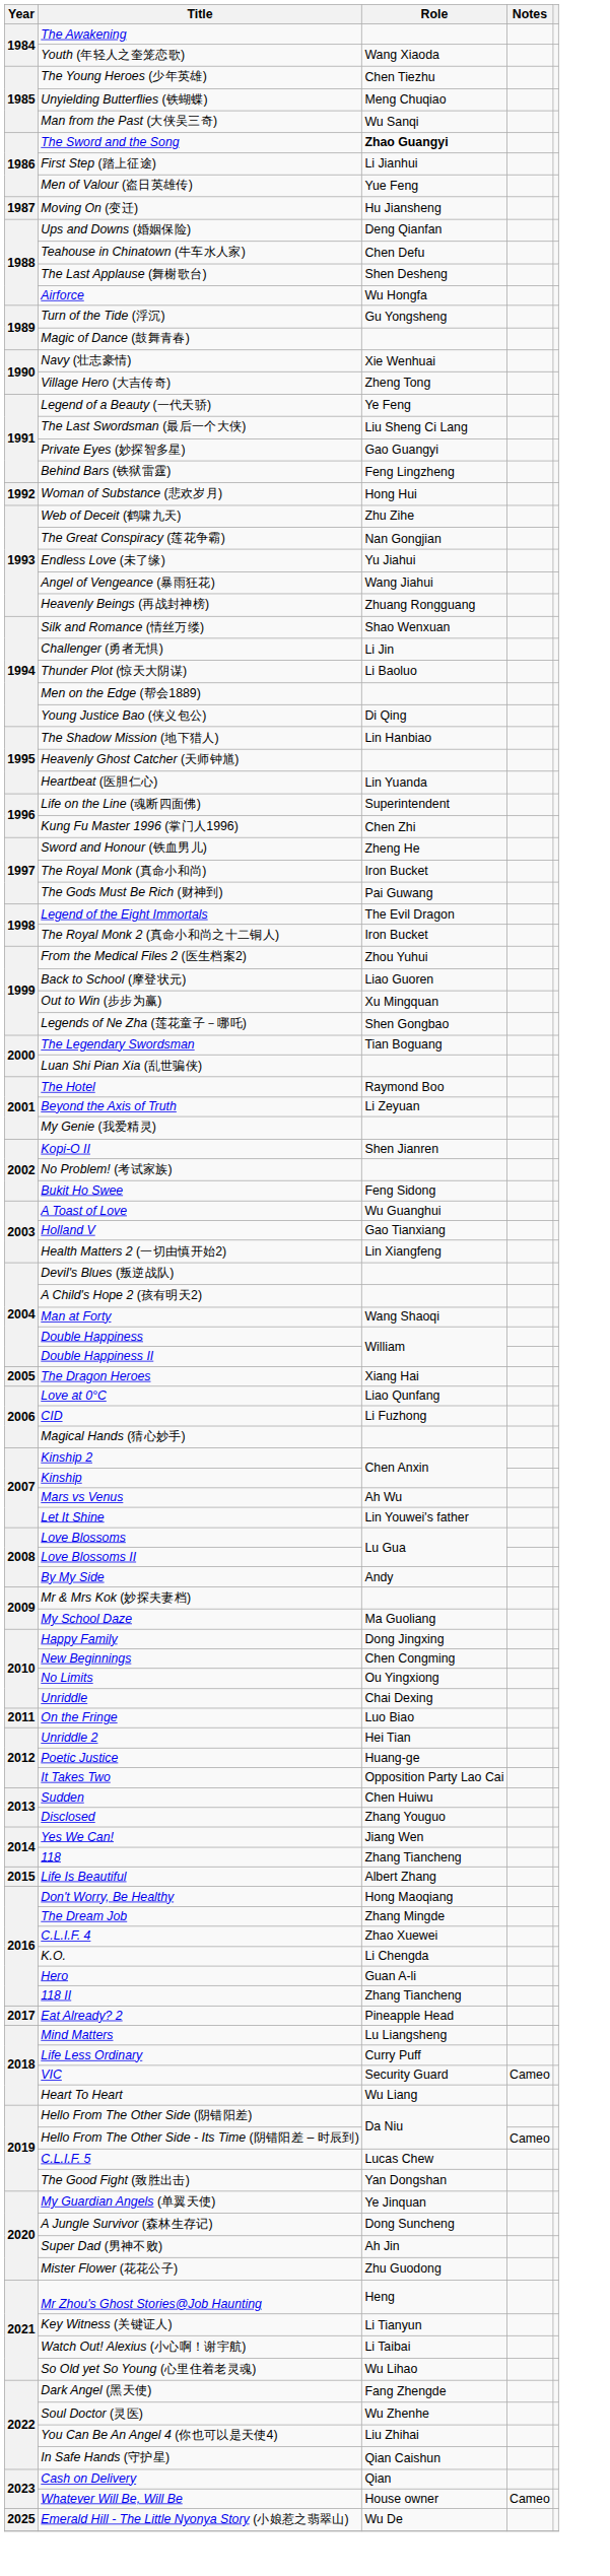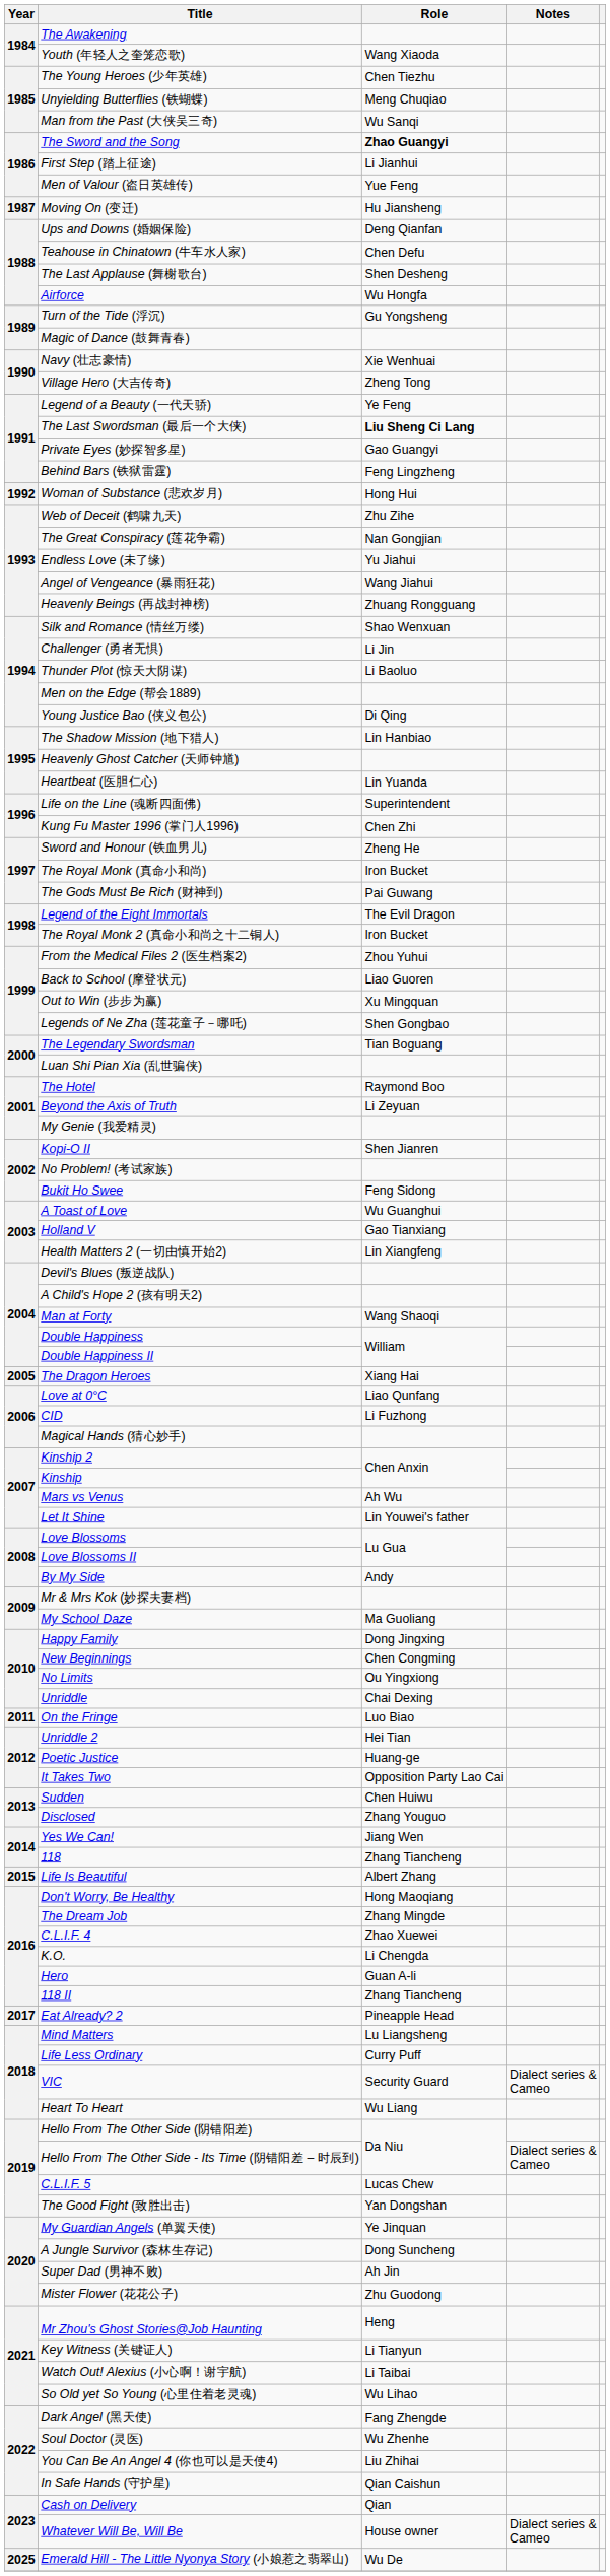 <table class="wikitable sortable plainrowheaders">
 <tr>
 <th scope="col">Year</th>
 <th scope="col">Title</th>
 <th scope="col">Role</th>
 <th scope="col" class="unsortable">Notes</th>
 <th scope="col" class="unsortable"></th>
 </tr>
 <tr>
 <th scope="row" rowspan="2">1984</th>
 <td><em><a href='#'>The Awakening</a></em></td>
 <td></td>
 <td></td>
 <td></td>
 </tr>
 <tr>
 <td><em>Youth</em> (年轻人之奎笼恋歌)</td>
 <td>Wang Xiaoda</td>
 <td></td>
 <td></td>
 </tr>
 <tr>
 <th scope="row" rowspan="3">1985</th>
 <td><em>The Young Heroes</em> (少年英雄)</td>
 <td>Chen Tiezhu</td>
 <td></td>
 <td></td>
 </tr>
 <tr>
 <td><em>Unyielding Butterflies</em> (铁蝴蝶)</td>
 <td>Meng Chuqiao</td>
 <td></td>
 <td></td>
 </tr>
 <tr>
 <td><em>Man from the Past</em> (大侠吴三奇)</td>
 <td>Wu Sanqi</td>
 <td></td>
 <td></td>
 </tr>
 <tr>
 <th scope="row" rowspan="3">1986</th>
 <td><em><a href='#'>The Sword and the Song</a></em></td>
 <td><strong>Zhao Guangyi</strong></td>
 <td></td>
 <td></td>
 </tr>
 <tr>
 <td><em>First Step</em> (踏上征途)</td>
 <td>Li Jianhui</td>
 <td></td>
 <td></td>
 </tr>
 <tr>
 <td><em>Men of Valour</em> (盗日英雄传)</td>
 <td>Yue Feng</td>
 <td></td>
 <td></td>
 </tr>
 <tr>
 <th scope="row">1987</th>
 <td><em>Moving On</em> (变迁)</td>
 <td>Hu Jiansheng</td>
 <td></td>
 <td></td>
 </tr>
 <tr>
 <th scope="row" rowspan="4">1988</th>
 <td><em>Ups and Downs</em> (婚姻保险)</td>
 <td>Deng Qianfan</td>
 <td></td>
 <td></td>
 </tr>
 <tr>
 <td><em>Teahouse in Chinatown</em> (牛车水人家)</td>
 <td>Chen Defu</td>
 <td></td>
 <td></td>
 </tr>
 <tr>
 <td><em>The Last Applause</em> (舞榭歌台)</td>
 <td>Shen Desheng</td>
 <td></td>
 <td></td>
 </tr>
 <tr>
 <td><em><a href='#'>Airforce</a></em></td>
 <td>Wu Hongfa</td>
 <td></td>
 <td></td>
 </tr>
 <tr>
 <th scope="row" rowspan="2">1989</th>
 <td><em>Turn of the Tide</em> (浮沉)</td>
 <td>Gu Yongsheng</td>
 <td></td>
 <td></td>
 </tr>
 <tr>
 <td><em>Magic of Dance</em> (鼓舞青春)</td>
 <td></td>
 <td></td>
 <td></td>
 </tr>
 <tr>
 <th scope="row" rowspan="2">1990</th>
 <td><em>Navy</em> (壮志豪情)</td>
 <td>Xie Wenhuai</td>
 <td></td>
 <td></td>
 </tr>
 <tr>
 <td><em>Village Hero</em> (大吉传奇)</td>
 <td>Zheng Tong</td>
 <td></td>
 <td></td>
 </tr>
 <tr>
 <th scope="row" rowspan="4">1991</th>
 <td><em>Legend of a Beauty</em> (一代天骄)</td>
 <td>Ye Feng</td>
 <td></td>
 <td></td>
 </tr>
 <tr>
 <td><em>The Last Swordsman</em> (最后一个大侠)</td>
-<td>Liu Sheng Ci Lang</td>
+<td><strong>Liu Sheng Ci Lang</strong></td>
 <td></td>
 <td></td>
 </tr>
 <tr>
 <td><em>Private Eyes</em> (妙探智多星)</td>
 <td>Gao Guangyi</td>
 <td></td>
 <td></td>
 </tr>
 <tr>
 <td><em>Behind Bars</em> (铁狱雷霆)</td>
 <td>Feng Lingzheng</td>
 <td></td>
 <td></td>
 </tr>
 <tr>
 <th scope="row">1992</th>
 <td><em>Woman of Substance</em> (悲欢岁月)</td>
 <td>Hong Hui</td>
 <td></td>
 <td></td>
 </tr>
 <tr>
 <th scope="row" rowspan="5">1993</th>
 <td><em>Web of Deceit</em> (鹤啸九天)</td>
 <td>Zhu Zihe</td>
 <td></td>
 <td></td>
 </tr>
 <tr>
 <td><em>The Great Conspiracy</em> (莲花争霸)</td>
 <td>Nan Gongjian</td>
 <td></td>
 <td></td>
 </tr>
 <tr>
 <td><em>Endless Love</em> (未了缘)</td>
 <td>Yu Jiahui</td>
 <td></td>
 <td></td>
 </tr>
 <tr>
 <td><em>Angel of Vengeance</em> (暴雨狂花)</td>
 <td>Wang Jiahui</td>
 <td></td>
 <td></td>
 </tr>
 <tr>
 <td><em>Heavenly Beings</em> (再战封神榜)</td>
 <td>Zhuang Rongguang</td>
 <td></td>
 <td></td>
 </tr>
 <tr>
 <th scope="row" rowspan="5">1994</th>
 <td><em>Silk and Romance</em> (情丝万缕)</td>
 <td>Shao Wenxuan</td>
 <td></td>
 <td></td>
 </tr>
 <tr>
 <td><em>Challenger</em> (勇者无惧)</td>
 <td>Li Jin</td>
 <td></td>
 <td></td>
 </tr>
 <tr>
 <td><em>Thunder Plot</em> (惊天大阴谋)</td>
 <td>Li Baoluo</td>
 <td></td>
 <td></td>
 </tr>
 <tr>
 <td><em>Men on the Edge</em> (帮会1889)</td>
 <td></td>
 <td></td>
 <td></td>
 </tr>
 <tr>
 <td><em>Young Justice Bao</em> (侠义包公)</td>
 <td>Di Qing</td>
 <td></td>
 <td></td>
 </tr>
 <tr>
 <th scope="row" rowspan="3">1995</th>
 <td><em>The Shadow Mission</em> (地下猎人)</td>
 <td>Lin Hanbiao</td>
 <td></td>
 <td></td>
 </tr>
 <tr>
 <td><em>Heavenly Ghost Catcher</em> (天师钟馗)</td>
 <td></td>
 <td></td>
 <td></td>
 </tr>
 <tr>
 <td><em>Heartbeat</em> (医胆仁心)</td>
 <td>Lin Yuanda</td>
 <td></td>
 <td></td>
 </tr>
 <tr>
 <th scope="row" rowspan="2">1996</th>
 <td><em>Life on the Line</em> (魂断四面佛)</td>
 <td>Superintendent</td>
 <td></td>
 <td></td>
 </tr>
 <tr>
 <td><em>Kung Fu Master 1996</em> (掌门人1996)</td>
 <td>Chen Zhi</td>
 <td></td>
 <td></td>
 </tr>
 <tr>
 <th scope="row" rowspan="3">1997</th>
 <td><em>Sword and Honour</em> (铁血男儿)</td>
 <td>Zheng He</td>
 <td></td>
 <td></td>
 </tr>
 <tr>
 <td><em>The Royal Monk</em> (真命小和尚)</td>
 <td>Iron Bucket</td>
 <td></td>
 <td></td>
 </tr>
 <tr>
 <td><em>The Gods Must Be Rich</em> (财神到)</td>
 <td>Pai Guwang</td>
 <td></td>
 <td></td>
 </tr>
 <tr>
 <th scope="row" rowspan="2">1998</th>
 <td><em><a href='#'>Legend of the Eight Immortals</a></em></td>
 <td>The Evil Dragon</td>
 <td></td>
 <td></td>
 </tr>
 <tr>
 <td><em>The Royal Monk 2</em> (真命小和尚之十二铜人)</td>
 <td>Iron Bucket</td>
 <td></td>
 <td></td>
 </tr>
 <tr>
 <th scope="row" rowspan="4">1999</th>
 <td><em>From the Medical Files 2</em> (医生档案2)</td>
 <td>Zhou Yuhui</td>
 <td></td>
 <td></td>
 </tr>
 <tr>
 <td><em>Back to School</em> (摩登状元)</td>
 <td>Liao Guoren</td>
 <td></td>
 <td></td>
 </tr>
 <tr>
 <td><em>Out to Win</em> (步步为赢)</td>
 <td>Xu Mingquan</td>
 <td></td>
 <td></td>
 </tr>
 <tr>
 <td><em>Legends of Ne Zha</em> (莲花童子－哪吒)</td>
 <td>Shen Gongbao</td>
 <td></td>
 <td></td>
 </tr>
 <tr>
 <th scope="row" rowspan="2">2000</th>
 <td><em><a href='#'>The Legendary Swordsman</a></em></td>
 <td>Tian Boguang</td>
 <td></td>
 <td></td>
 </tr>
 <tr>
 <td><em>Luan Shi Pian Xia</em> (乱世骗侠)</td>
 <td></td>
 <td></td>
 <td></td>
 </tr>
 <tr>
 <th scope="row" rowspan="3">2001</th>
 <td><em><a href='#'>The Hotel</a></em></td>
 <td>Raymond Boo</td>
 <td></td>
 <td></td>
 </tr>
 <tr>
 <td><em><a href='#'>Beyond the Axis of Truth</a></em></td>
 <td>Li Zeyuan</td>
 <td></td>
 <td></td>
 </tr>
 <tr>
 <td><em>My Genie</em> (我爱精灵)</td>
 <td></td>
 <td></td>
 <td></td>
 </tr>
 <tr>
 <th scope="row" rowspan="3">2002</th>
 <td><em><a href='#'>Kopi-O II</a></em></td>
 <td>Shen Jianren</td>
 <td></td>
 <td></td>
 </tr>
 <tr>
 <td><em>No Problem!</em> (考试家族)</td>
 <td></td>
 <td></td>
 <td></td>
 </tr>
 <tr>
 <td><em><a href='#'>Bukit Ho Swee</a></em></td>
 <td>Feng Sidong</td>
 <td></td>
 <td></td>
 </tr>
 <tr>
 <th scope="row" rowspan="3">2003</th>
 <td><em><a href='#'>A Toast of Love</a></em></td>
 <td>Wu Guanghui</td>
 <td></td>
 <td></td>
 </tr>
 <tr>
 <td><em><a href='#'>Holland V</a></em></td>
 <td>Gao Tianxiang</td>
 <td></td>
 <td></td>
 </tr>
 <tr>
 <td><em>Health Matters 2</em> (一切由慎开始2)</td>
 <td>Lin Xiangfeng</td>
 <td></td>
 <td></td>
 </tr>
 <tr>
 <th scope="row" rowspan="5">2004</th>
 <td><em>Devil's Blues</em> (叛逆战队)</td>
 <td></td>
 <td></td>
 <td></td>
 </tr>
 <tr>
 <td><em>A Child's Hope 2 </em> (孩有明天2)</td>
 <td></td>
 <td></td>
 <td></td>
 </tr>
 <tr>
 <td><em><a href='#'>Man at Forty</a></em></td>
 <td>Wang Shaoqi</td>
 <td></td>
 <td></td>
 </tr>
 <tr>
 <td><em><a href='#'>Double Happiness</a></em></td>
 <td rowspan="2">William</td>
 <td></td>
 <td></td>
 </tr>
 <tr>
 <td><em><a href='#'>Double Happiness II</a></em></td>
 <td></td>
 <td></td>
 </tr>
 <tr>
 <th scope="row">2005</th>
 <td><em><a href='#'>The Dragon Heroes</a></em></td>
 <td>Xiang Hai</td>
 <td></td>
 <td></td>
 </tr>
 <tr>
 <th scope="row" rowspan="3">2006</th>
 <td><em><a href='#'>Love at 0°C</a></em></td>
 <td>Liao Qunfang</td>
 <td></td>
 <td></td>
 </tr>
 <tr>
 <td><em><a href='#'>CID</a></em></td>
 <td>Li Fuzhong</td>
 <td></td>
 <td></td>
 </tr>
 <tr>
 <td><em>Magical Hands</em> (猜心妙手)</td>
 <td></td>
 <td></td>
 <td></td>
 </tr>
 <tr>
 <th scope="row" rowspan="4">2007</th>
 <td><em><a href='#'>Kinship 2</a></em></td>
 <td rowspan="2">Chen Anxin</td>
 <td></td>
 <td></td>
 </tr>
 <tr>
 <td><em><a href='#'>Kinship</a></em></td>
 <td></td>
 <td></td>
 </tr>
 <tr>
 <td><em><a href='#'>Mars vs Venus</a></em></td>
 <td>Ah Wu</td>
 <td></td>
 <td></td>
 </tr>
 <tr>
 <td><em><a href='#'>Let It Shine</a></em></td>
 <td>Lin Youwei's father</td>
 <td></td>
 <td></td>
 </tr>
 <tr>
 <th scope="row" rowspan="3">2008</th>
 <td><em><a href='#'>Love Blossoms</a></em></td>
 <td rowspan="2">Lu Gua</td>
 <td></td>
 <td></td>
 </tr>
 <tr>
 <td><em><a href='#'>Love Blossoms II</a></em></td>
 <td></td>
 <td></td>
 </tr>
 <tr>
 <td><em><a href='#'>By My Side</a></em></td>
 <td>Andy</td>
 <td></td>
 <td></td>
 </tr>
 <tr>
 <th scope="row" rowspan="2">2009</th>
 <td><em>Mr & Mrs Kok</em> (妙探夫妻档)</td>
 <td></td>
 <td></td>
 <td></td>
 </tr>
 <tr>
 <td><em><a href='#'>My School Daze</a></em></td>
 <td>Ma Guoliang</td>
 <td></td>
 <td></td>
 </tr>
 <tr>
 <th scope="row" rowspan="4">2010</th>
 <td><em><a href='#'>Happy Family</a></em></td>
 <td>Dong Jingxing</td>
 <td></td>
 <td></td>
 </tr>
 <tr>
 <td><em><a href='#'>New Beginnings</a></em></td>
 <td>Chen Congming</td>
 <td></td>
 <td></td>
 </tr>
 <tr>
 <td><em><a href='#'>No Limits</a></em></td>
 <td>Ou Yingxiong</td>
 <td></td>
 <td></td>
 </tr>
 <tr>
 <td><em><a href='#'>Unriddle</a></em></td>
 <td>Chai Dexing</td>
 <td></td>
 <td></td>
 </tr>
 <tr>
 <th scope="row" rowspan="1">2011</th>
 <td><em><a href='#'>On the Fringe</a></em></td>
 <td>Luo Biao</td>
 <td></td>
 <td></td>
 </tr>
 <tr>
 <th scope="row" rowspan="3">2012</th>
 <td><em><a href='#'>Unriddle 2</a></em></td>
 <td>Hei Tian</td>
 <td></td>
 <td></td>
 </tr>
 <tr>
 <td><em><a href='#'>Poetic Justice</a></em></td>
 <td>Huang-ge</td>
 <td></td>
 <td></td>
 </tr>
 <tr>
 <td><em><a href='#'>It Takes Two</a></em></td>
 <td>Opposition Party Lao Cai</td>
 <td></td>
 <td></td>
 </tr>
 <tr>
 <th scope="row" rowspan="2">2013</th>
 <td><em><a href='#'>Sudden</a></em></td>
 <td>Chen Huiwu</td>
 <td></td>
 <td></td>
 </tr>
 <tr>
 <td><em><a href='#'>Disclosed</a></em></td>
 <td>Zhang Youguo</td>
 <td></td>
 <td></td>
 </tr>
 <tr>
 <th scope="row" rowspan="2">2014</th>
 <td><em><a href='#'>Yes We Can!</a></em></td>
 <td>Jiang Wen</td>
 <td></td>
 <td></td>
 </tr>
 <tr>
 <td><em><a href='#'>118</a></em></td>
 <td>Zhang Tiancheng</td>
 <td></td>
 <td></td>
 </tr>
 <tr>
 <th scope="row">2015</th>
 <td><em><a href='#'>Life Is Beautiful</a></em></td>
 <td>Albert Zhang</td>
 <td></td>
 <td></td>
 </tr>
 <tr>
 <th scope="row" rowspan="6">2016</th>
 <td><em><a href='#'>Don't Worry, Be Healthy</a></em></td>
 <td>Hong Maoqiang</td>
 <td></td>
 <td></td>
 </tr>
 <tr>
 <td><em><a href='#'>The Dream Job</a></em></td>
 <td>Zhang Mingde</td>
 <td></td>
 <td></td>
 </tr>
 <tr>
 <td><em><a href='#'>C.L.I.F. 4</a></em></td>
 <td>Zhao Xuewei</td>
 <td></td>
 <td></td>
 </tr>
 <tr>
 <td><em>K.O.</em></td>
 <td>Li Chengda</td>
 <td></td>
 <td></td>
 </tr>
 <tr>
 <td><em><a href='#'>Hero</a></em></td>
 <td>Guan A-li</td>
 <td></td>
 <td></td>
 </tr>
 <tr>
 <td><em><a href='#'>118 II</a></em></td>
 <td>Zhang Tiancheng</td>
 <td></td>
 <td></td>
 </tr>
 <tr>
 <th scope="row" rowspan="1">2017</th>
 <td><em><a href='#'>Eat Already? 2</a></em></td>
 <td>Pineapple Head</td>
 <td></td>
 <td></td>
 </tr>
 <tr>
 <th scope="row" rowspan="4">2018</th>
 <td><em><a href='#'>Mind Matters</a></em></td>
 <td>Lu Liangsheng</td>
 <td></td>
 <td></td>
 </tr>
 <tr>
 <td><em><a href='#'>Life Less Ordinary</a></em></td>
 <td>Curry Puff</td>
 <td></td>
 <td></td>
 </tr>
 <tr>
 <td><em><a href='#'>VIC</a></em></td>
 <td>Security Guard</td>
-<td>Cameo</td>
+<td>Dialect series & <br> Cameo</td>
 <td></td>
 </tr>
 <tr>
 <td><em>Heart To Heart</em></td>
 <td>Wu Liang</td>
 <td></td>
 <td></td>
 </tr>
 <tr>
 <th scope="row" rowspan="4">2019</th>
 <td><em>Hello From The Other Side</em> (阴错阳差)</td>
 <td rowspan="2">Da Niu</td>
 <td></td>
 <td></td>
 </tr>
 <tr>
 <td><em>Hello From The Other Side - Its Time</em> (阴错阳差 – 时辰到)</td>
-<td>Cameo</td>
+<td>Dialect series & <br> Cameo</td>
 <td></td>
 </tr>
 <tr>
 <td><em><a href='#'>C.L.I.F. 5</a></em></td>
 <td>Lucas Chew</td>
 <td></td>
 <td></td>
 </tr>
 <tr>
 <td><em>The Good Fight</em> (致胜出击)</td>
 <td>Yan Dongshan</td>
 <td></td>
 <td></td>
 </tr>
 <tr>
 <th scope="row" rowspan="4">2020</th>
 <td><em><a href='#'>My Guardian Angels</a></em> (单翼天使)</td>
 <td>Ye Jinquan</td>
 <td></td>
 <td></td>
 </tr>
 <tr>
 <td><em>A Jungle Survivor</em> (森林生存记)</td>
 <td>Dong Suncheng</td>
 <td></td>
 <td></td>
 </tr>
 <tr>
 <td><em>Super Dad</em> (男神不败)</td>
 <td>Ah Jin</td>
 <td></td>
 <td></td>
 </tr>
 <tr>
 <td><em>Mister Flower</em> (花花公子)</td>
 <td>Zhu Guodong</td>
 <td></td>
 <td></td>
 </tr>
 <tr>
 <th scope="row" rowspan="4">2021</th>
 <td><br><em><a href='#'>Mr Zhou's Ghost Stories@Job Haunting</a></em></td>
 <td>Heng</td>
 <td></td>
 <td></td>
 </tr>
 <tr>
 <td><em>Key Witness</em> (关键证人)</td>
 <td>Li Tianyun</td>
 <td></td>
 <td></td>
 </tr>
 <tr>
 <td><em>Watch Out! Alexius</em> (小心啊！谢宇航)</td>
 <td>Li Taibai</td>
 <td></td>
 <td></td>
 </tr>
 <tr>
 <td><em>So Old yet So Young</em> (心里住着老灵魂)</td>
 <td>Wu Lihao</td>
 <td></td>
 <td></td>
 </tr>
 <tr>
 <th scope="row" rowspan="4">2022</th>
 <td><em>Dark Angel</em> (黑天使)</td>
 <td>Fang Zhengde</td>
 <td></td>
 <td></td>
 </tr>
 <tr>
 <td><em>Soul Doctor</em> (灵医)</td>
 <td>Wu Zhenhe</td>
 <td></td>
 <td></td>
 </tr>
 <tr>
 <td><em>You Can Be An Angel 4</em> (你也可以是天使4)</td>
 <td>Liu Zhihai</td>
 <td></td>
 <td></td>
 </tr>
 <tr>
 <td><em>In Safe Hands</em> (守护星)</td>
 <td>Qian Caishun</td>
 <td></td>
 <td></td>
 </tr>
 <tr>
 <th scope="row" rowspan="2">2023</th>
 <td><em><a href='#'>Cash on Delivery</a></em></td>
 <td>Qian</td>
 <td></td>
 <td></td>
 </tr>
 <tr>
 <td><em><a href='#'>Whatever Will Be, Will Be</a></em></td>
 <td>House owner</td>
-<td>Cameo</td>
+<td>Dialect series & <br> Cameo</td>
 <td></td>
 </tr>
 <tr>
 <th scope="row">2025</th>
 <td><em><a href='#'>Emerald Hill - The Little Nyonya Story</a></em> (小娘惹之翡翠山)</td>
 <td>Wu De</td>
 <td></td>
 <td></td>
 </tr>
 <tr>
 </tr>
 </table>
